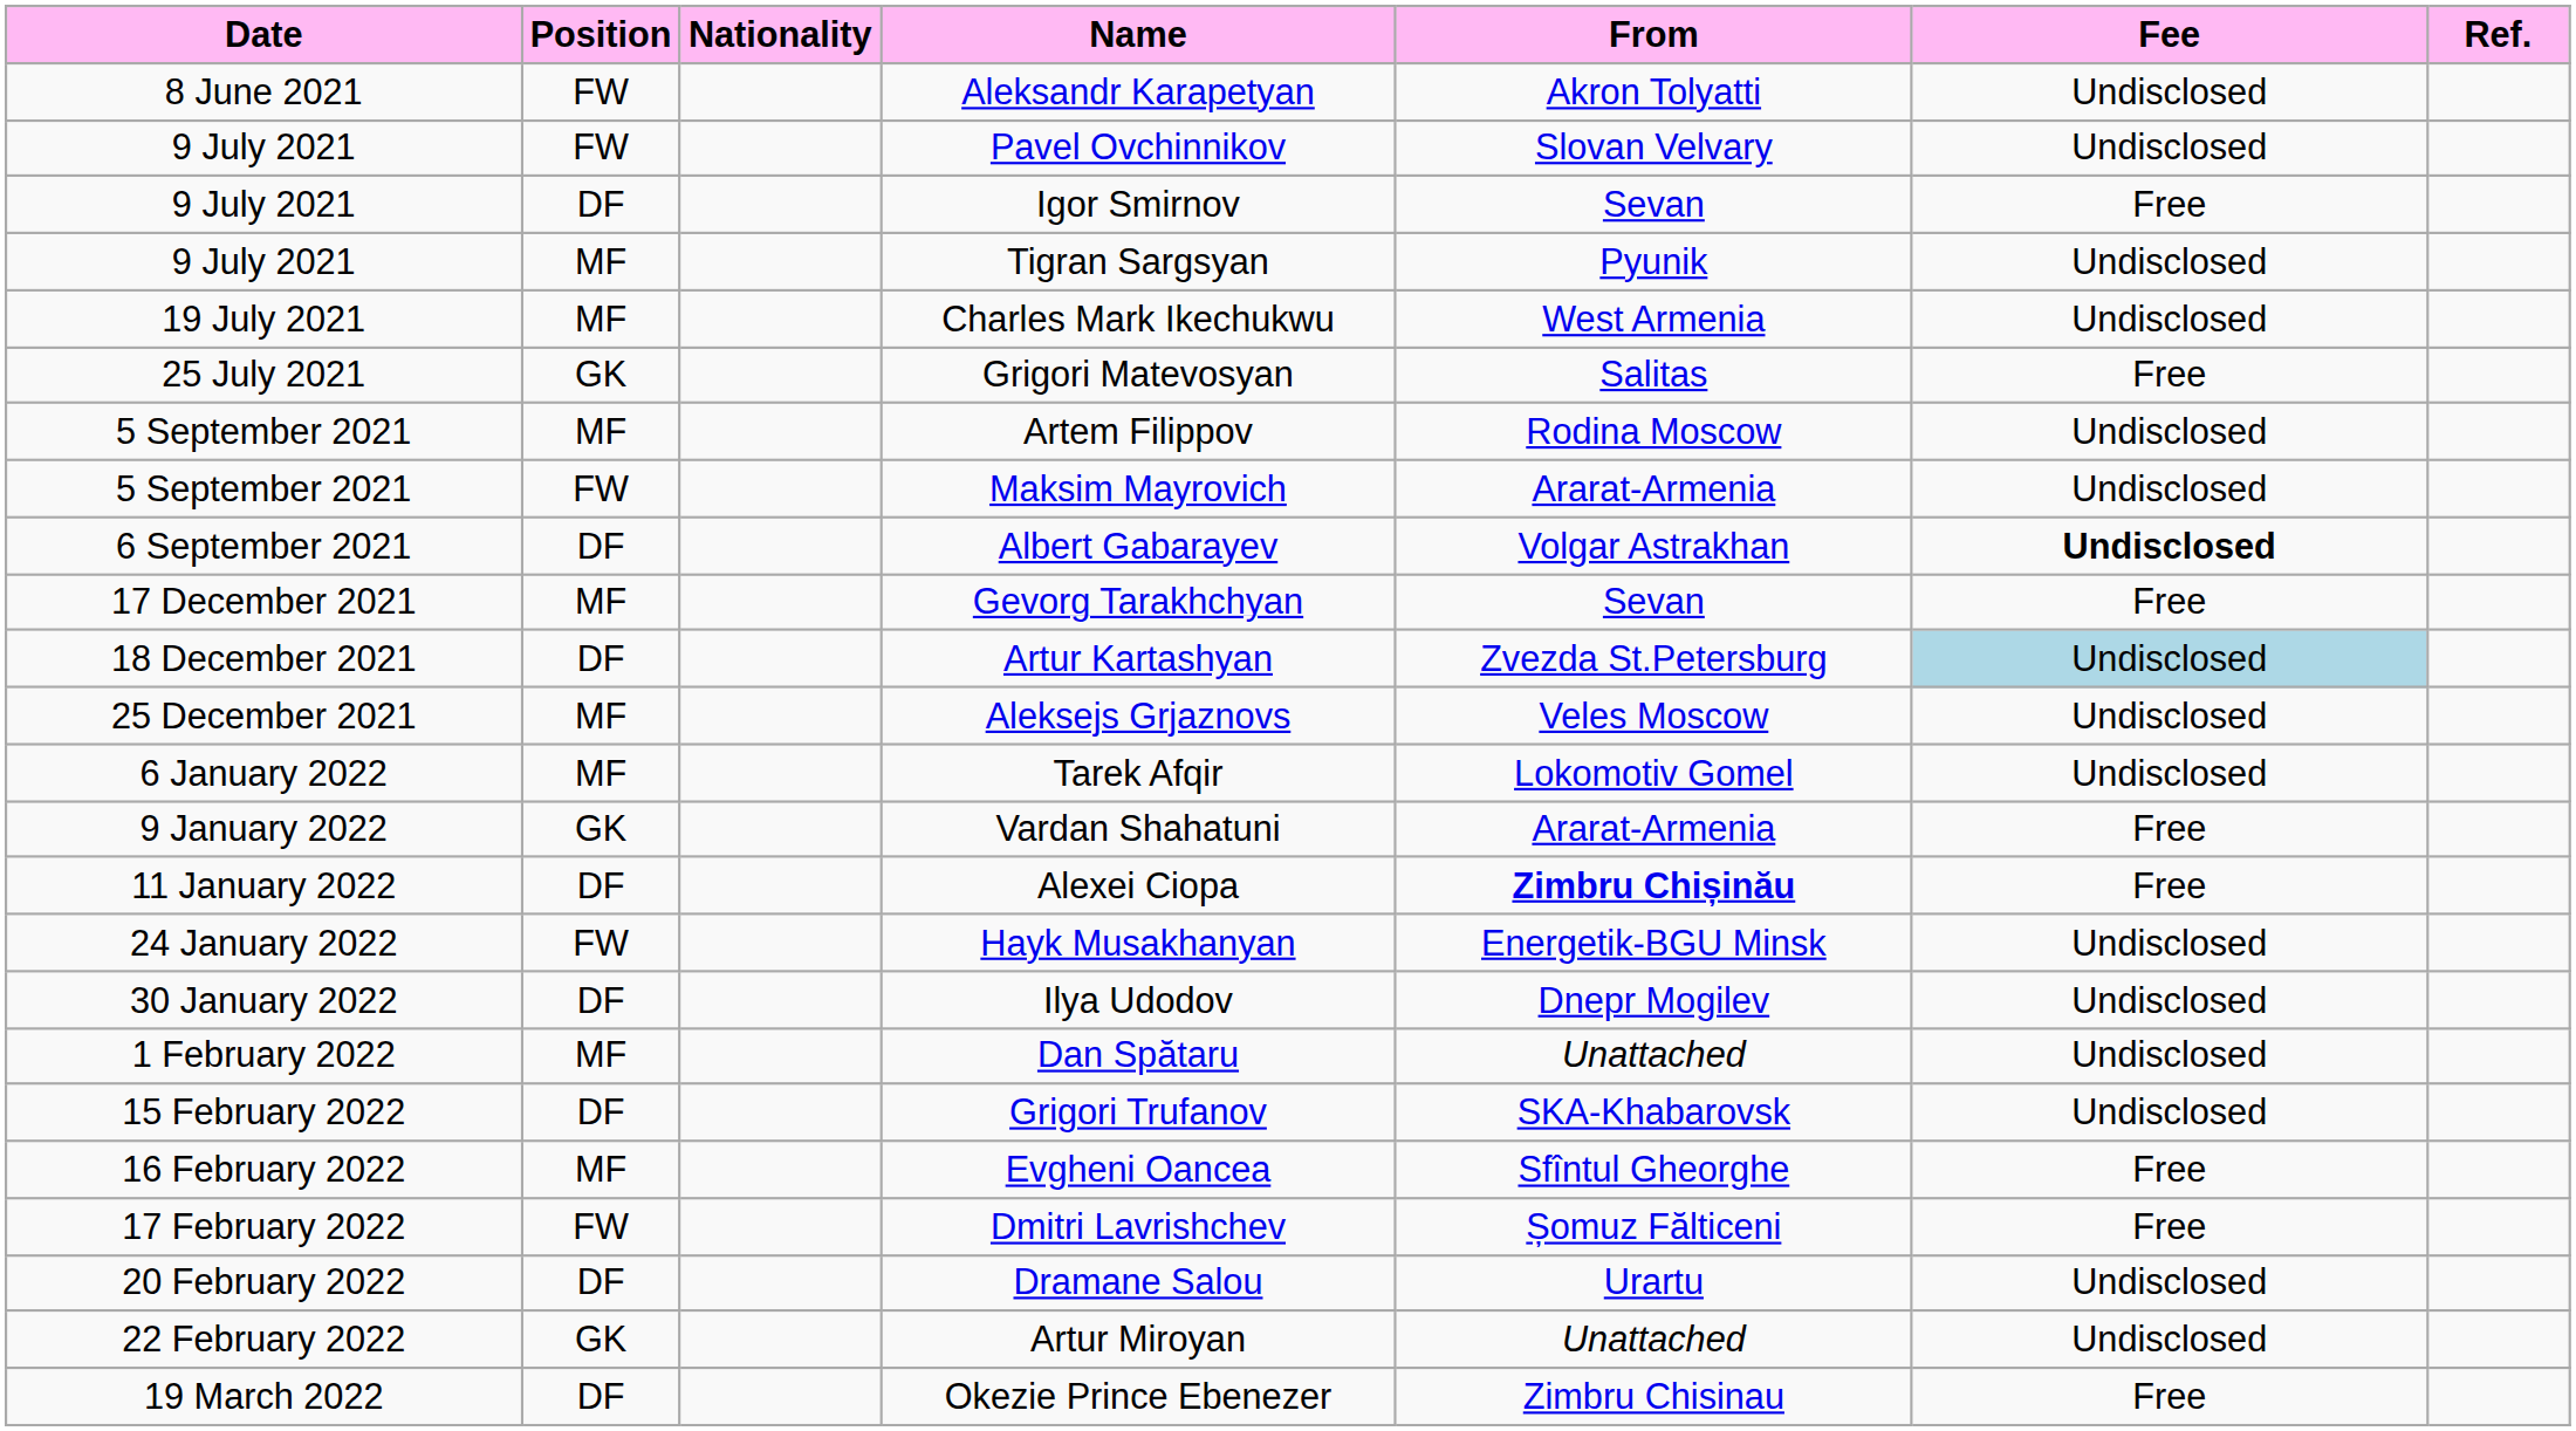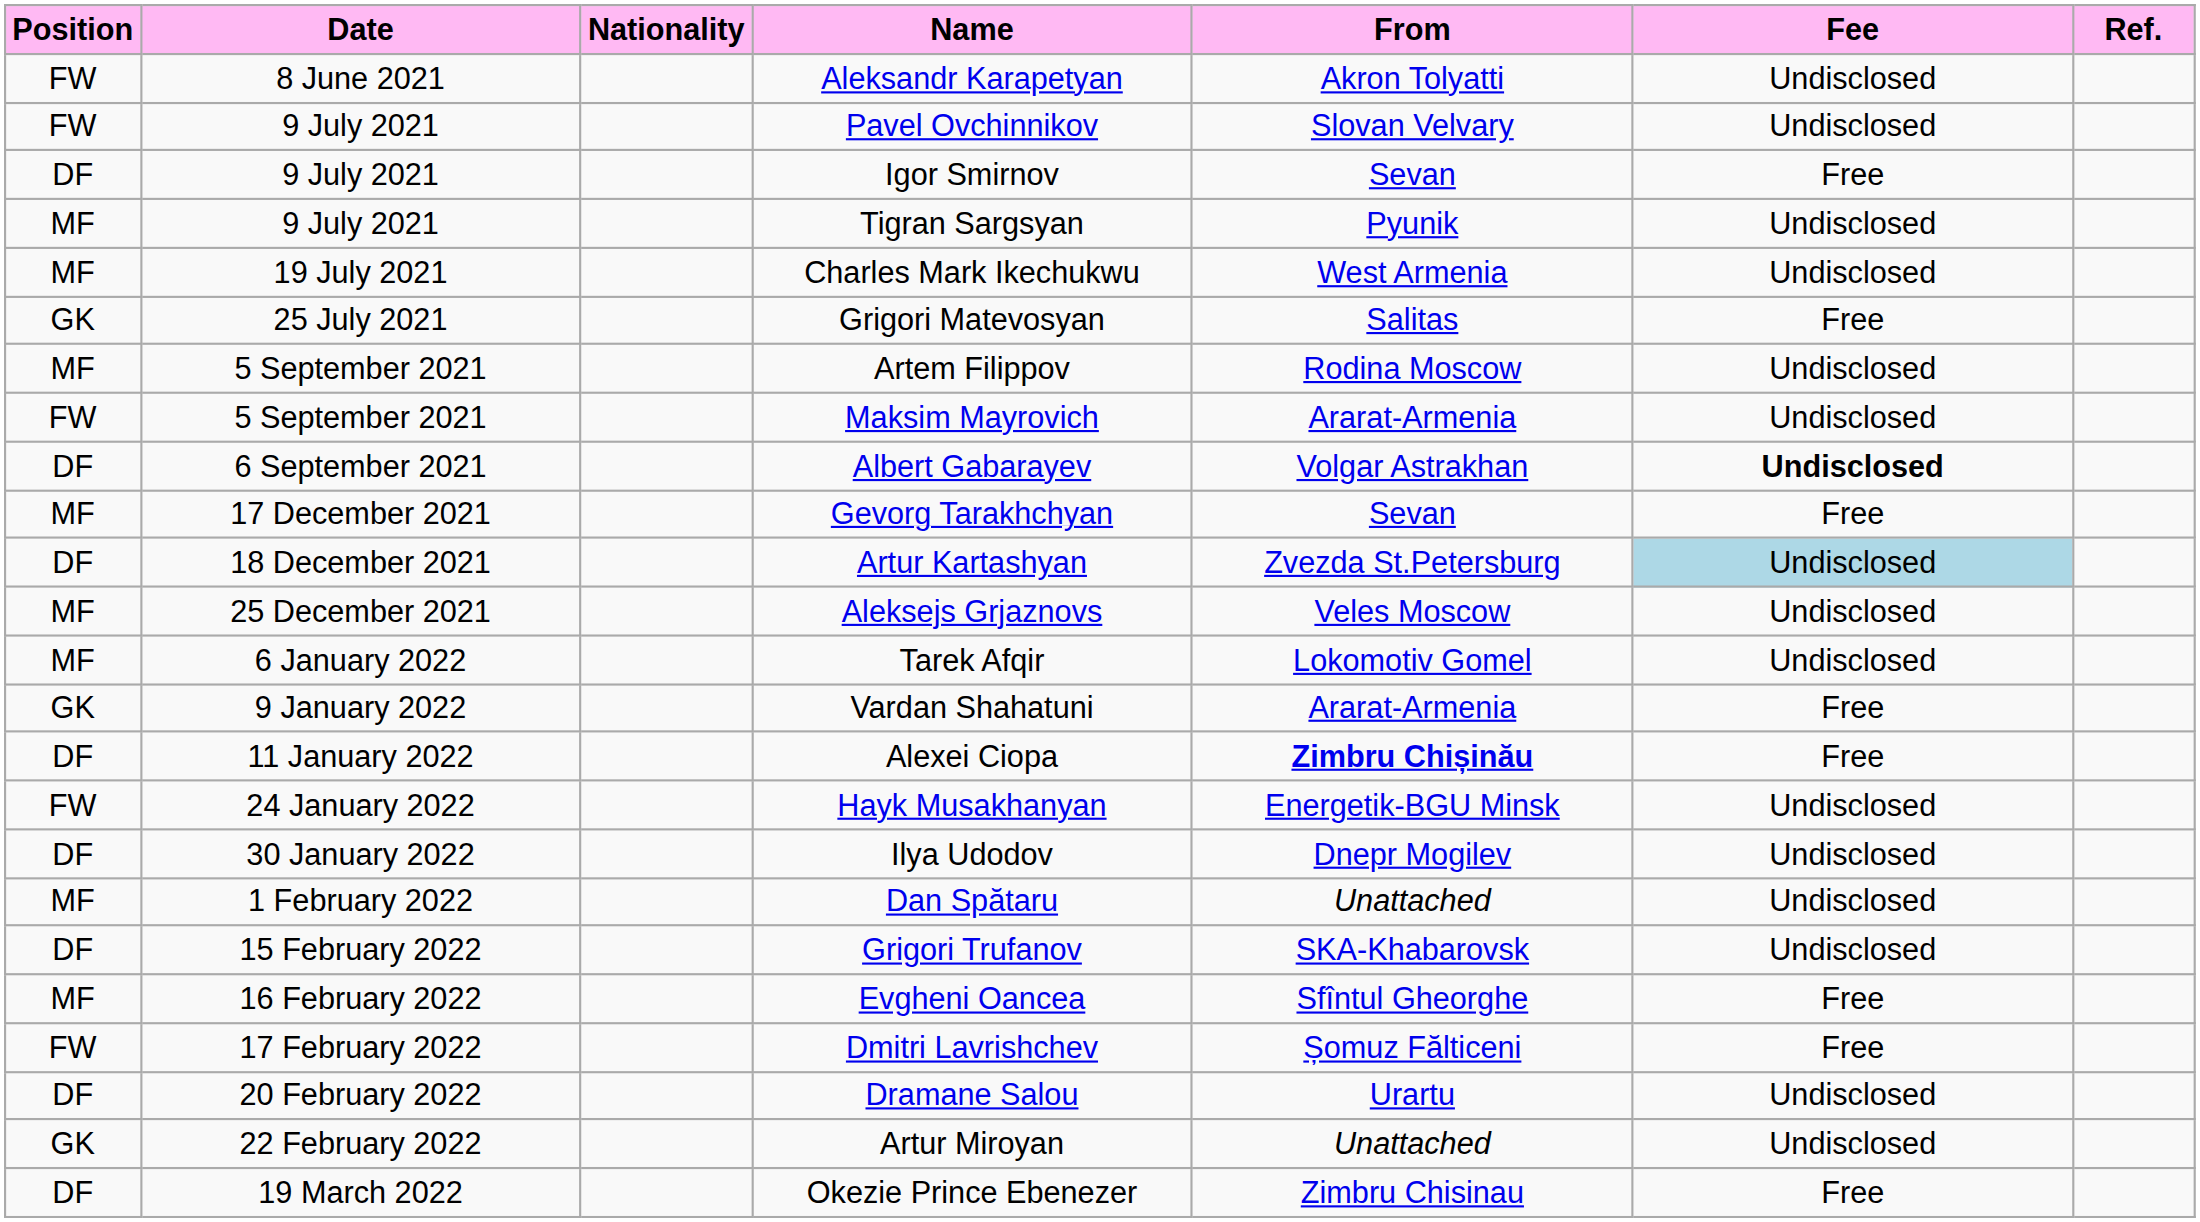 <table class="wikitable"  style="text-align:center; font-size:90%; ">
 <tr>
+<th style="background:#FFB9F3; color:#000000; width:50px;">Position</th>
 <th style="background:#FFB9F3; color:#000000; width:200px;">Date</th>
-<th style="background:#FFB9F3; color:#000000; width:50px;">Position</th>
 <th style="background:#FFB9F3; color:#000000; width:50px;">Nationality</th>
 <th style="background:#FFB9F3; color:#000000; width:200px;">Name</th>
 <th style="background:#FFB9F3; color:#000000; width:200px;">From</th>
 <th style="background:#FFB9F3; color:#000000; width:200px;">Fee</th>
 <th style="background:#FFB9F3; color:#000000; width:50px;">Ref.</th>
 </tr>
 <tr>
+<td>FW</td>
 <td>8 June 2021</td>
-<td>FW</td>
 <td></td>
 <td><a href='#'>Aleksandr Karapetyan</a></td>
 <td><a href='#'>Akron Tolyatti</a></td>
 <td>Undisclosed</td>
 <td></td>
 </tr>
 <tr>
+<td>FW</td>
 <td>9 July  2021</td>
-<td>FW</td>
 <td></td>
 <td><a href='#'>Pavel Ovchinnikov</a></td>
 <td><a href='#'>Slovan Velvary</a></td>
 <td>Undisclosed</td>
 <td></td>
 </tr>
 <tr>
+<td>DF</td>
 <td>9 July  2021</td>
-<td>DF</td>
 <td></td>
 <td>Igor Smirnov</td>
 <td><a href='#'>Sevan</a></td>
 <td>Free</td>
 <td></td>
 </tr>
 <tr>
+<td>MF</td>
 <td>9 July 2021</td>
-<td>MF</td>
 <td></td>
 <td>Tigran Sargsyan</td>
 <td><a href='#'>Pyunik</a></td>
 <td>Undisclosed</td>
 <td></td>
 </tr>
 <tr>
+<td>MF</td>
 <td>19 July 2021</td>
-<td>MF</td>
 <td></td>
 <td>Charles Mark Ikechukwu</td>
 <td><a href='#'>West Armenia</a></td>
 <td>Undisclosed</td>
 <td></td>
 </tr>
 <tr>
+<td>GK</td>
 <td>25 July 2021</td>
-<td>GK</td>
 <td></td>
 <td>Grigori Matevosyan</td>
 <td><a href='#'>Salitas</a></td>
 <td>Free</td>
 <td></td>
 </tr>
 <tr>
+<td>MF</td>
 <td>5 September 2021</td>
-<td>MF</td>
 <td></td>
 <td>Artem Filippov</td>
 <td><a href='#'>Rodina Moscow</a></td>
 <td>Undisclosed</td>
 <td></td>
 </tr>
 <tr>
+<td>FW</td>
 <td>5 September 2021</td>
-<td>FW</td>
 <td></td>
 <td><a href='#'>Maksim Mayrovich</a></td>
 <td><a href='#'>Ararat-Armenia</a></td>
 <td>Undisclosed</td>
 <td></td>
 </tr>
 <tr>
+<td>DF</td>
 <td>6 September 2021</td>
-<td>DF</td>
 <td></td>
 <td><a href='#'>Albert Gabarayev</a></td>
 <td><a href='#'>Volgar Astrakhan</a></td>
 <td><strong>Undisclosed</strong></td>
 <td></td>
 </tr>
 <tr>
+<td>MF</td>
 <td>17 December 2021</td>
-<td>MF</td>
 <td></td>
 <td><a href='#'>Gevorg Tarakhchyan</a></td>
 <td><a href='#'>Sevan</a></td>
 <td>Free</td>
 <td></td>
 </tr>
 <tr>
+<td>DF</td>
 <td>18 December 2021</td>
-<td>DF</td>
 <td></td>
 <td><a href='#'>Artur Kartashyan</a></td>
 <td><a href='#'>Zvezda St.Petersburg</a></td>
 <td style="background: lightblue;">Undisclosed</td>
 <td></td>
 </tr>
 <tr>
+<td>MF</td>
 <td>25 December 2021</td>
-<td>MF</td>
 <td></td>
 <td><a href='#'>Aleksejs Grjaznovs</a></td>
 <td><a href='#'>Veles Moscow</a></td>
 <td>Undisclosed</td>
 <td></td>
 </tr>
 <tr>
+<td>MF</td>
 <td>6 January 2022</td>
-<td>MF</td>
 <td></td>
 <td>Tarek Afqir</td>
 <td><a href='#'>Lokomotiv Gomel</a></td>
 <td>Undisclosed</td>
 <td></td>
 </tr>
 <tr>
+<td>GK</td>
 <td>9 January 2022</td>
-<td>GK</td>
 <td></td>
 <td>Vardan Shahatuni</td>
 <td><a href='#'>Ararat-Armenia</a></td>
 <td>Free</td>
 <td></td>
 </tr>
 <tr>
+<td>DF</td>
 <td>11 January 2022</td>
-<td>DF</td>
 <td></td>
 <td>Alexei Ciopa</td>
 <td><strong><a href='#'>Zimbru Chișinău</a></strong></td>
 <td>Free</td>
 <td></td>
 </tr>
 <tr>
+<td>FW</td>
 <td>24 January 2022</td>
-<td>FW</td>
 <td></td>
 <td><a href='#'>Hayk Musakhanyan</a></td>
 <td><a href='#'>Energetik-BGU Minsk</a></td>
 <td>Undisclosed</td>
 <td></td>
 </tr>
 <tr>
+<td>DF</td>
 <td>30 January 2022</td>
-<td>DF</td>
 <td></td>
 <td>Ilya Udodov</td>
 <td><a href='#'>Dnepr Mogilev</a></td>
 <td>Undisclosed</td>
 <td></td>
 </tr>
 <tr>
+<td>MF</td>
 <td>1 February 2022</td>
-<td>MF</td>
 <td></td>
 <td><a href='#'>Dan Spătaru</a></td>
 <td><em>Unattached</em></td>
 <td>Undisclosed</td>
 <td></td>
 </tr>
 <tr>
+<td>DF</td>
 <td>15 February 2022</td>
-<td>DF</td>
 <td></td>
 <td><a href='#'>Grigori Trufanov</a></td>
 <td><a href='#'>SKA-Khabarovsk</a></td>
 <td>Undisclosed</td>
 <td></td>
 </tr>
 <tr>
+<td>MF</td>
 <td>16 February 2022</td>
-<td>MF</td>
 <td></td>
 <td><a href='#'>Evgheni Oancea</a></td>
 <td><a href='#'>Sfîntul Gheorghe</a></td>
 <td>Free</td>
 <td></td>
 </tr>
 <tr>
+<td>FW</td>
 <td>17 February 2022</td>
-<td>FW</td>
 <td></td>
 <td><a href='#'>Dmitri Lavrishchev</a></td>
 <td><a href='#'>Șomuz Fălticeni</a></td>
 <td>Free</td>
 <td></td>
 </tr>
 <tr>
+<td>DF</td>
 <td>20 February 2022</td>
-<td>DF</td>
 <td></td>
 <td><a href='#'>Dramane Salou</a></td>
 <td><a href='#'>Urartu</a></td>
 <td>Undisclosed</td>
 <td></td>
 </tr>
 <tr>
+<td>GK</td>
 <td>22 February 2022</td>
-<td>GK</td>
 <td></td>
 <td>Artur Miroyan</td>
 <td><em>Unattached</em></td>
 <td>Undisclosed</td>
 <td></td>
 </tr>
 <tr>
+<td>DF</td>
 <td>19 March 2022</td>
-<td>DF</td>
 <td></td>
 <td>Okezie Prince Ebenezer</td>
 <td><a href='#'>Zimbru Chisinau</a></td>
 <td>Free</td>
 <td></td>
 </tr>
 </table>
